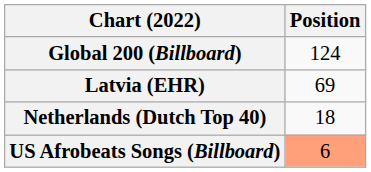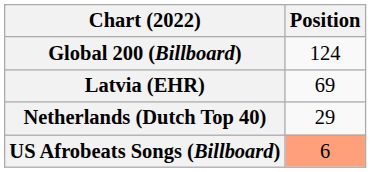 <table class="wikitable sortable plainrowheaders" style="text-align:center">
 <tr>
 <th scope="col">Chart (2022)</th>
 <th scope="col">Position</th>
 </tr>
 <tr>
 <th scope="row">Global 200 (<em>Billboard</em>)</th>
 <td>124</td>
 </tr>
 <tr>
 <th scope="row">Latvia (EHR)</th>
 <td>69</td>
 </tr>
 <tr>
 <th scope="row">Netherlands (Dutch Top 40)</th>
-<td>18</td>
+<td>29</td>
 </tr>
 <tr>
 <th scope="row">US Afrobeats Songs (<em>Billboard</em>)</th>
 <td style="background: lightsalmon;">6</td>
 </tr>
 </table>
